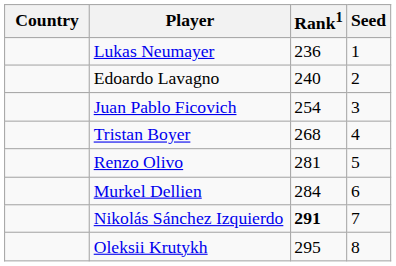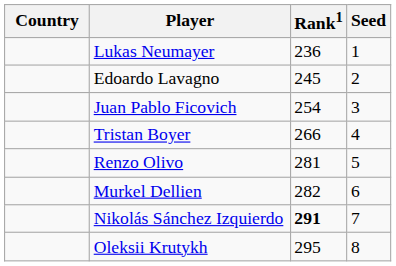 <table class="sortable wikitable">
 <tr>
 <th width="70">Country</th>
 <th width="175">Player</th>
 <th>Rank<sup>1</sup></th>
 <th>Seed</th>
 </tr>
 <tr>
 <td></td>
 <td><a href='#'>Lukas Neumayer</a></td>
 <td>236</td>
 <td>1</td>
 </tr>
 <tr>
 <td></td>
 <td>Edoardo Lavagno</td>
-<td>240</td>
+<td>245</td>
 <td>2</td>
 </tr>
 <tr>
 <td></td>
 <td><a href='#'>Juan Pablo Ficovich</a></td>
 <td>254</td>
 <td>3</td>
 </tr>
 <tr>
 <td></td>
 <td><a href='#'>Tristan Boyer</a></td>
-<td>268</td>
+<td>266</td>
 <td>4</td>
 </tr>
 <tr>
 <td></td>
 <td><a href='#'>Renzo Olivo</a></td>
 <td>281</td>
 <td>5</td>
 </tr>
 <tr>
 <td></td>
 <td><a href='#'>Murkel Dellien</a></td>
-<td>284</td>
+<td>282</td>
 <td>6</td>
 </tr>
 <tr>
 <td></td>
 <td><a href='#'>Nikolás Sánchez Izquierdo</a></td>
 <td><strong>291</strong></td>
 <td>7</td>
 </tr>
 <tr>
 <td></td>
 <td><a href='#'>Oleksii Krutykh</a></td>
 <td>295</td>
 <td>8</td>
 </tr>
 </table>
